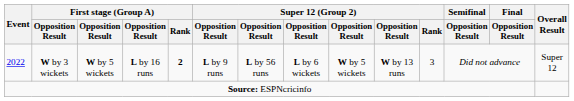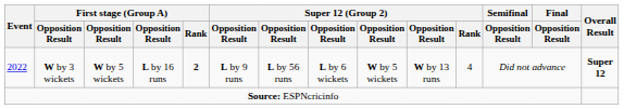 <table class=wikitable style=font-size:90%;text-align:center>
 <tr>
 <th rowspan=2>Event</th>
 <th colspan=4>First stage (Group A)</th>
 <th colspan=6>Super 12 (Group 2)</th>
 <th>Semifinal</th>
 <th>Final</th>
 <th rowspan=2>Overall Result</th>
 </tr>
 <tr style=font-size:95%>
 <th>Opposition<br>Result</th>
 <th>Opposition<br>Result</th>
 <th>Opposition<br>Result</th>
 <th>Rank</th>
 <th>Opposition<br>Result</th>
 <th>Opposition<br>Result</th>
 <th>Opposition<br>Result</th>
 <th>Opposition<br>Result</th>
 <th>Opposition<br>Result</th>
 <th>Rank</th>
 <th>Opposition<br>Result</th>
 <th>Opposition<br>Result</th>
 </tr>
 <tr>
 <td align=left><a href='#'>2022</a></td>
 <td><br><strong>W</strong> by 3 wickets</td>
 <td><br><strong>W</strong> by 5 wickets</td>
 <td><br><strong>L</strong> by 16 runs</td>
 <td><strong>2</strong></td>
 <td><br><strong>L</strong> by 9 runs</td>
 <td><br><strong>L</strong> by 56 runs</td>
 <td><br><strong>L</strong> by 6 wickets</td>
 <td><br><strong>W</strong> by 5 wickets</td>
 <td><br><strong>W</strong> by 13 runs</td>
-<td>3</td>
+<td>4</td>
 <td colspan="2"><em>Did not advance</em></td>
-<td>Super 12</td>
+<td><strong>Super 12</strong></td>
 </tr>
 <tr>
 <td colspan="13"><strong>Source:</strong> ESPNcricinfo</td>
 </tr>
 </table>
